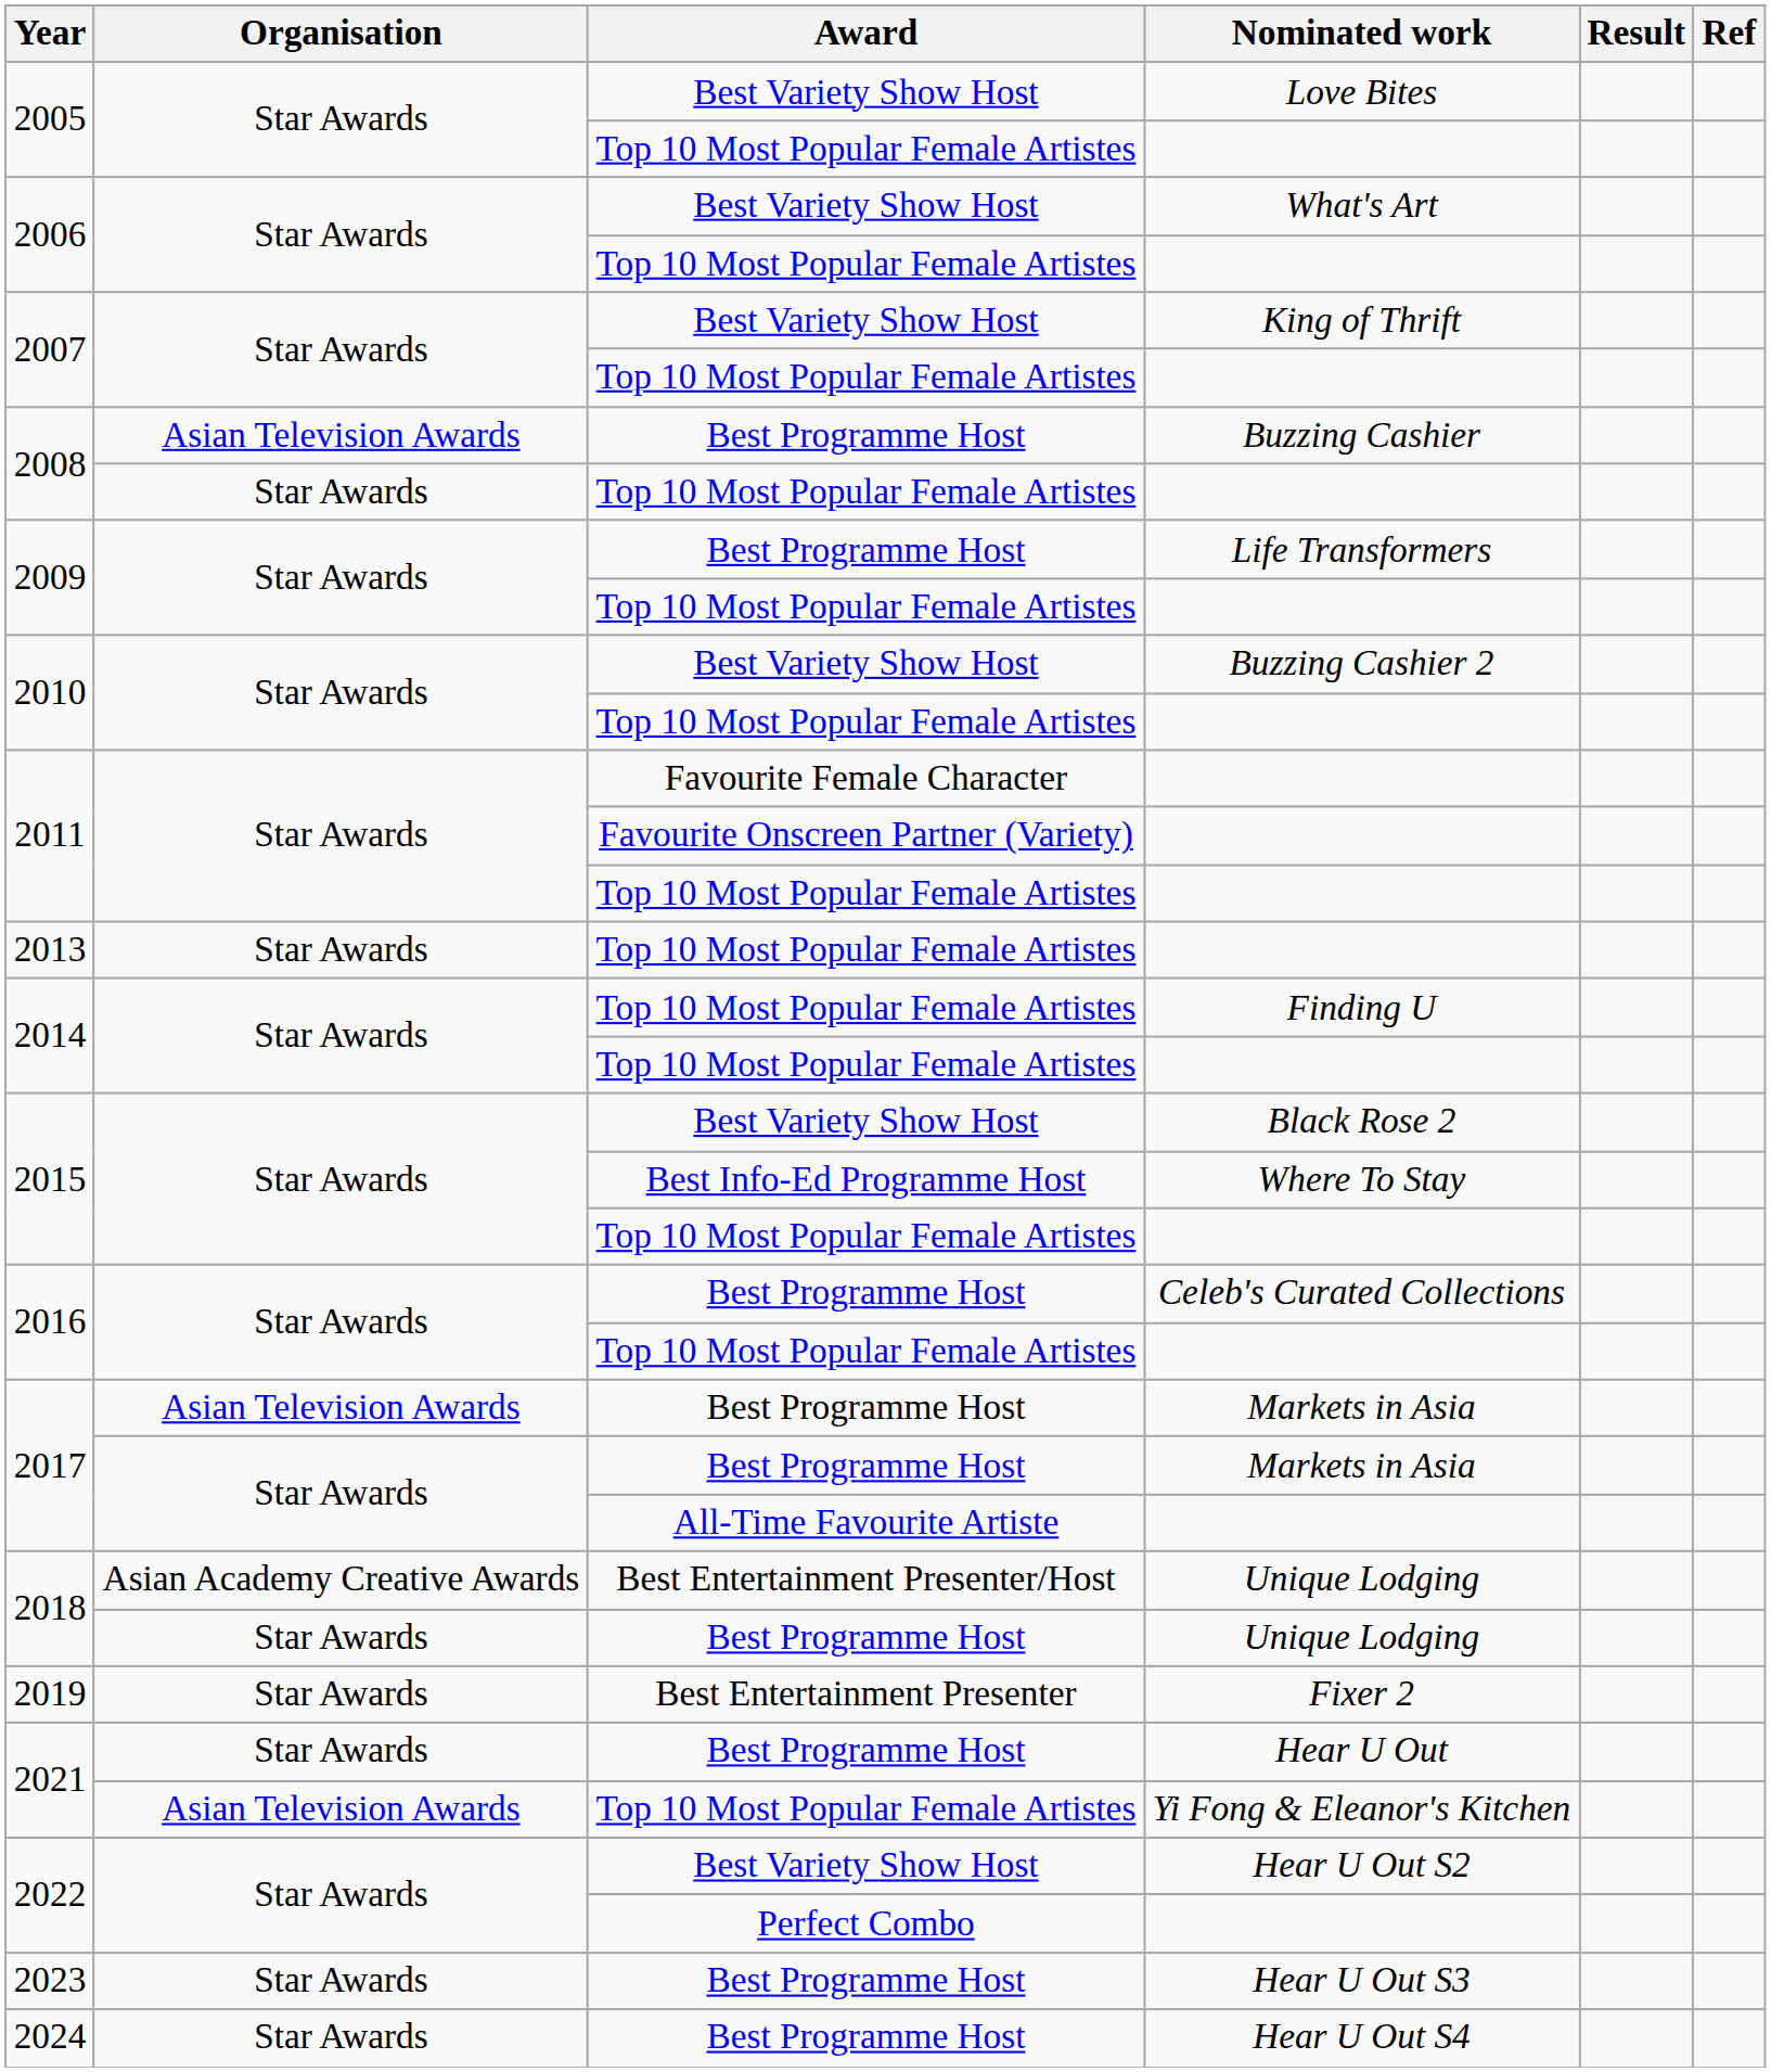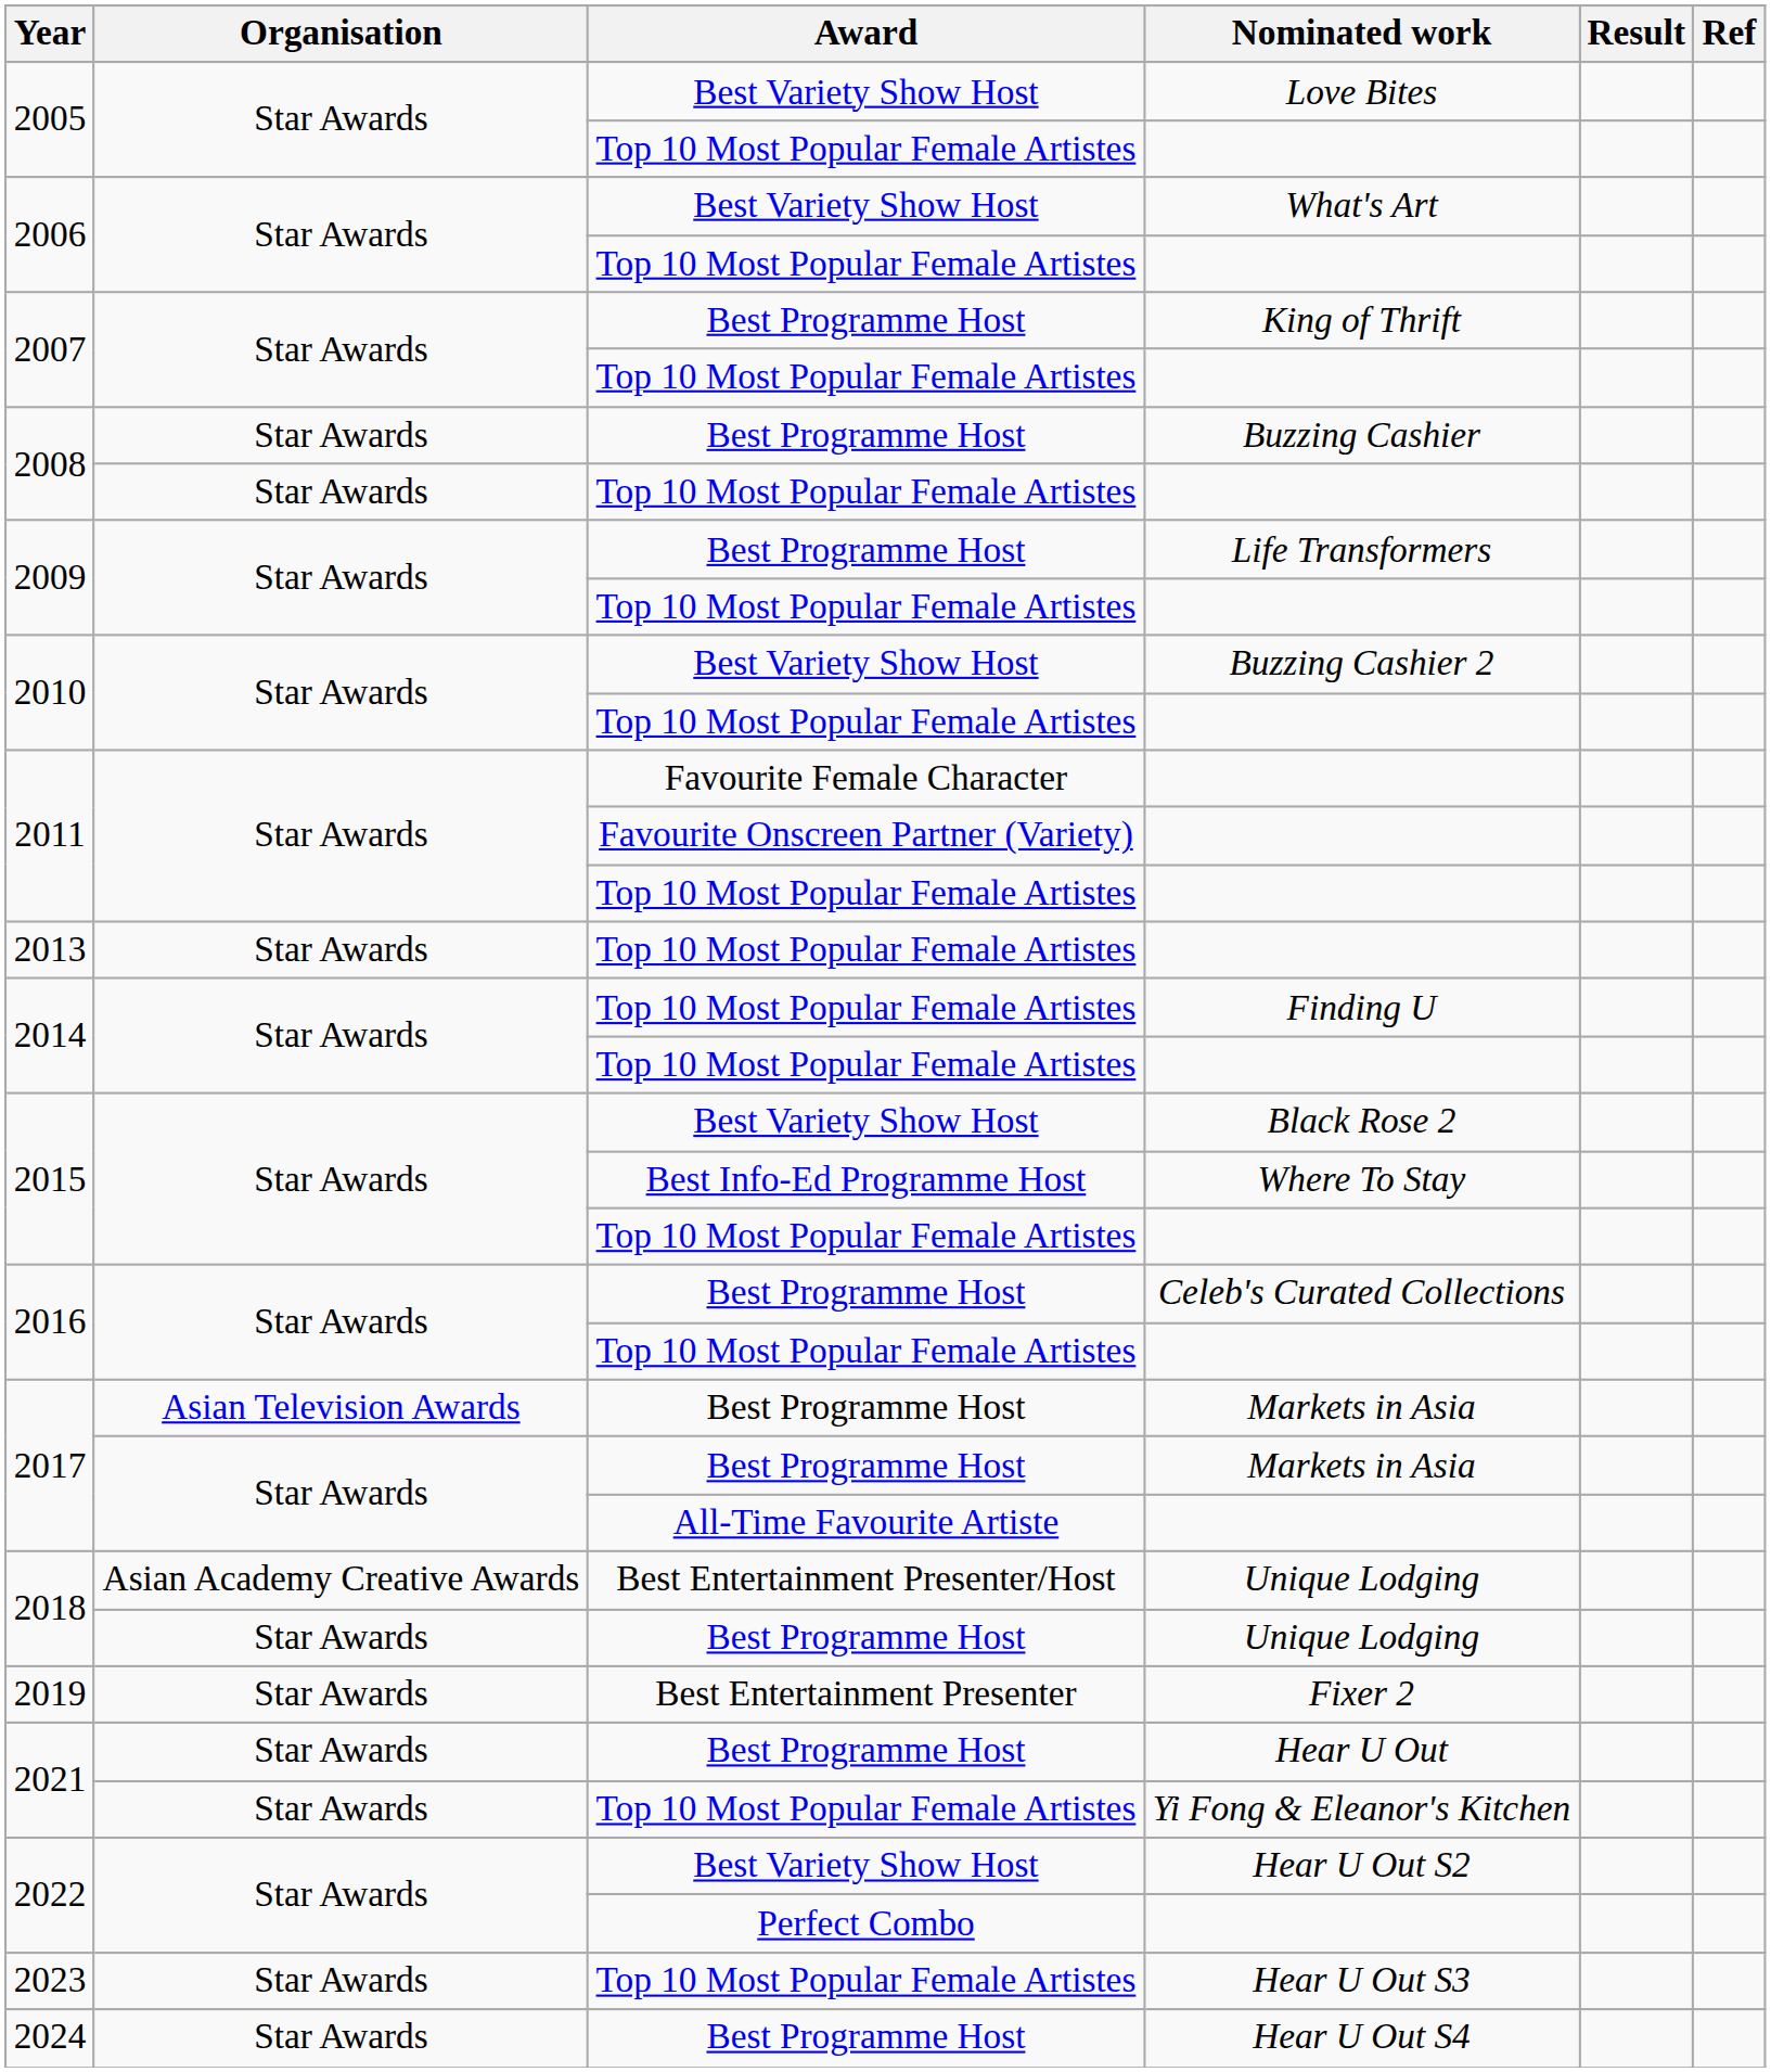 <table class="wikitable sortable" style="text-align: center;">
 <tr>
 <th>Year</th>
 <th>Organisation</th>
 <th>Award</th>
 <th>Nominated work</th>
 <th>Result</th>
 <th class="unsortable">Ref</th>
 </tr>
 <tr>
 <td rowspan="2">2005</td>
 <td rowspan="2">Star Awards</td>
 <td><a href='#'>Best Variety Show Host</a></td>
 <td><em>Love Bites</em></td>
 <td></td>
 <td></td>
 </tr>
 <tr>
 <td><a href='#'>Top 10 Most Popular Female Artistes</a></td>
 <td></td>
 <td></td>
 <td></td>
 </tr>
 <tr>
 <td rowspan="2">2006</td>
 <td rowspan="2">Star Awards</td>
 <td><a href='#'>Best Variety Show Host</a></td>
 <td><em>What's Art</em></td>
 <td></td>
 <td></td>
 </tr>
 <tr>
 <td><a href='#'>Top 10 Most Popular Female Artistes</a></td>
 <td></td>
 <td></td>
 <td></td>
 </tr>
 <tr>
 <td rowspan="2">2007</td>
 <td rowspan="2">Star Awards</td>
-<td><a href='#'>Best Variety Show Host</a></td>
+<td><a href='#'>Best Programme Host</a></td>
 <td><em>King of Thrift</em></td>
 <td></td>
 <td></td>
 </tr>
 <tr>
 <td><a href='#'>Top 10 Most Popular Female Artistes</a></td>
 <td></td>
 <td></td>
 <td></td>
 </tr>
 <tr>
 <td rowspan="2">2008</td>
-<td><a href='#'>Asian Television Awards</a></td>
+<td>Star Awards</td>
 <td><a href='#'>Best Programme Host</a></td>
 <td><em>Buzzing Cashier</em></td>
 <td></td>
 <td></td>
 </tr>
 <tr>
 <td>Star Awards</td>
 <td><a href='#'>Top 10 Most Popular Female Artistes</a></td>
 <td></td>
 <td></td>
 <td></td>
 </tr>
 <tr>
 <td rowspan="2">2009</td>
 <td rowspan="2">Star Awards</td>
 <td><a href='#'>Best Programme Host</a></td>
 <td><em>Life Transformers</em></td>
 <td></td>
 <td></td>
 </tr>
 <tr>
 <td><a href='#'>Top 10 Most Popular Female Artistes</a></td>
 <td></td>
 <td></td>
 <td></td>
 </tr>
 <tr>
 <td rowspan="2">2010</td>
 <td rowspan="2">Star Awards</td>
 <td><a href='#'>Best Variety Show Host</a></td>
 <td><em>Buzzing Cashier 2</em></td>
 <td></td>
 <td></td>
 </tr>
 <tr>
 <td><a href='#'>Top 10 Most Popular Female Artistes</a></td>
 <td></td>
 <td></td>
 <td></td>
 </tr>
 <tr>
 <td rowspan="3">2011</td>
 <td rowspan="3">Star Awards</td>
 <td>Favourite Female Character</td>
 <td></td>
 <td></td>
 <td></td>
 </tr>
 <tr>
 <td><a href='#'>Favourite Onscreen Partner (Variety)</a></td>
 <td></td>
 <td></td>
 <td></td>
 </tr>
 <tr>
 <td><a href='#'>Top 10 Most Popular Female Artistes</a></td>
 <td></td>
 <td></td>
 <td></td>
 </tr>
 <tr>
 <td>2013</td>
 <td>Star Awards</td>
 <td><a href='#'>Top 10 Most Popular Female Artistes</a></td>
 <td></td>
 <td></td>
 <td></td>
 </tr>
 <tr>
 <td rowspan="2">2014</td>
 <td rowspan="2">Star Awards</td>
 <td><a href='#'>Top 10 Most Popular Female Artistes</a></td>
 <td><em>Finding U</em></td>
 <td></td>
 <td></td>
 </tr>
 <tr>
 <td><a href='#'>Top 10 Most Popular Female Artistes</a></td>
 <td></td>
 <td></td>
 <td></td>
 </tr>
 <tr>
 <td rowspan="3">2015</td>
 <td rowspan="3">Star Awards</td>
 <td><a href='#'>Best Variety Show Host</a></td>
 <td><em>Black Rose 2</em></td>
 <td></td>
 <td></td>
 </tr>
 <tr>
 <td><a href='#'>Best Info-Ed Programme Host</a></td>
 <td><em>Where To Stay</em></td>
 <td></td>
 <td></td>
 </tr>
 <tr>
 <td><a href='#'>Top 10 Most Popular Female Artistes</a></td>
 <td></td>
 <td></td>
 <td></td>
 </tr>
 <tr>
 <td rowspan="2">2016</td>
 <td rowspan="2">Star Awards</td>
 <td><a href='#'>Best Programme Host</a></td>
 <td><em>Celeb's Curated Collections</em></td>
 <td></td>
 <td></td>
 </tr>
 <tr>
 <td><a href='#'>Top 10 Most Popular Female Artistes</a></td>
 <td></td>
 <td></td>
 <td></td>
 </tr>
 <tr>
 <td rowspan="3">2017</td>
 <td><a href='#'>Asian Television Awards</a></td>
 <td>Best Programme Host</td>
 <td><em>Markets in Asia</em></td>
 <td></td>
 <td></td>
 </tr>
 <tr>
 <td rowspan="2">Star Awards</td>
 <td><a href='#'>Best Programme Host</a></td>
 <td><em>Markets in Asia</em></td>
 <td></td>
 <td></td>
 </tr>
 <tr>
 <td><a href='#'>All-Time Favourite Artiste</a></td>
 <td></td>
 <td></td>
 <td></td>
 </tr>
 <tr>
 <td rowspan="2">2018</td>
 <td>Asian Academy Creative Awards</td>
 <td>Best Entertainment Presenter/Host</td>
 <td><em>Unique Lodging</em></td>
 <td></td>
 <td></td>
 </tr>
 <tr>
 <td>Star Awards</td>
 <td><a href='#'>Best Programme Host</a></td>
 <td><em>Unique Lodging</em></td>
 <td></td>
 <td></td>
 </tr>
 <tr>
 <td>2019</td>
 <td>Star Awards</td>
 <td>Best Entertainment Presenter</td>
 <td><em>Fixer 2</em></td>
 <td></td>
 <td></td>
 </tr>
 <tr>
 <td rowspan="2">2021</td>
 <td>Star Awards</td>
 <td><a href='#'>Best Programme Host</a></td>
 <td><em>Hear U Out</em></td>
 <td></td>
 <td></td>
 </tr>
 <tr>
-<td><a href='#'>Asian Television Awards</a></td>
+<td>Star Awards</td>
 <td><a href='#'>Top 10 Most Popular Female Artistes</a></td>
 <td><em>Yi Fong & Eleanor's Kitchen</em></td>
 <td></td>
 <td></td>
 </tr>
 <tr>
 <td rowspan="2">2022</td>
 <td rowspan="2">Star Awards</td>
 <td><a href='#'>Best Variety Show Host</a></td>
 <td><em>Hear U Out S2</em></td>
 <td></td>
 <td></td>
 </tr>
 <tr>
 <td><a href='#'>Perfect Combo</a> </td>
 <td></td>
 <td></td>
 <td></td>
 </tr>
 <tr>
 <td>2023</td>
 <td>Star Awards</td>
-<td><a href='#'>Best Programme Host</a></td>
+<td><a href='#'>Top 10 Most Popular Female Artistes</a></td>
 <td><em>Hear U Out S3</em></td>
 <td></td>
 <td></td>
 </tr>
 <tr>
 <td>2024</td>
 <td>Star Awards</td>
 <td><a href='#'>Best Programme Host</a></td>
 <td><em>Hear U Out S4</em></td>
 <td></td>
 <td></td>
 </tr>
 </table>
